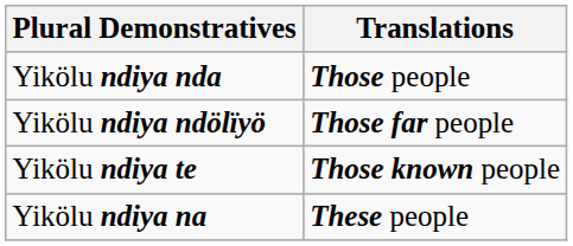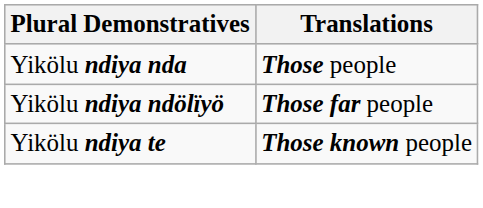 <table class="wikitable">
 <tr>
 <th>Plural  Demonstratives</th>
 <th>Translations</th>
 </tr>
 <tr>
 <td>Yikölu  <strong><em>ndiya nda</em></strong></td>
 <td><strong><em>Those</em></strong>  people</td>
 </tr>
 <tr>
 <td>Yikölu  <strong><em>ndiya ndölïyö</em></strong></td>
 <td><strong><em>Those  far</em></strong> people</td>
 </tr>
 <tr>
 <td>Yikölu  <strong><em>ndiya te</em></strong></td>
 <td><strong><em>Those  known</em></strong> people</td>
 </tr>
-<tr>
-<td>Yikölu  <strong><em>ndiya na</em></strong></td>
-<td><strong><em>These</em></strong>  people</td>
-</tr>
 </table>
